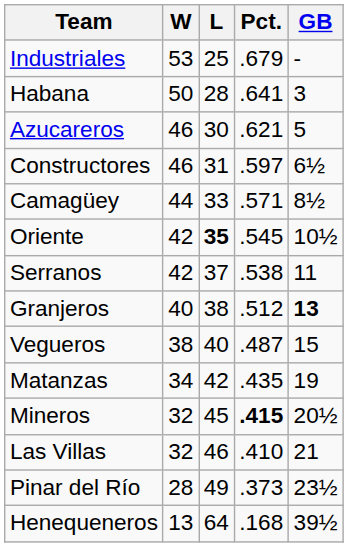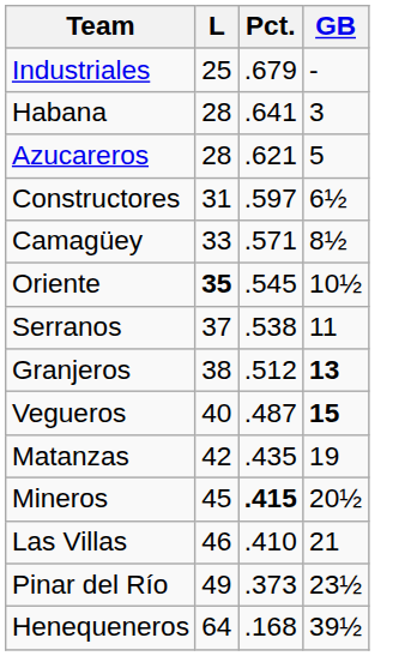 <table class="wikitable">
 <tr>
 <th>Team</th>
-<th>W</th>
 <th>L</th>
 <th>Pct.</th>
 <th><a href='#'>GB</a></th>
 </tr>
 <tr>
 <td><a href='#'>Industriales</a></td>
-<td>53</td>
 <td>25</td>
 <td>.679</td>
 <td>-</td>
 </tr>
 <tr>
 <td>Habana</td>
-<td>50</td>
 <td>28</td>
 <td>.641</td>
 <td>3</td>
 </tr>
 <tr>
 <td><a href='#'>Azucareros</a></td>
-<td>46</td>
-<td>30</td>
+<td>28</td>
 <td>.621</td>
 <td>5</td>
 </tr>
 <tr>
 <td>Constructores</td>
-<td>46</td>
 <td>31</td>
 <td>.597</td>
 <td>6½</td>
 </tr>
 <tr>
 <td>Camagüey</td>
-<td>44</td>
 <td>33</td>
 <td>.571</td>
 <td>8½</td>
 </tr>
 <tr>
 <td>Oriente</td>
-<td>42</td>
 <td><strong>35</strong></td>
 <td>.545</td>
 <td>10½</td>
 </tr>
 <tr>
 <td>Serranos</td>
-<td>42</td>
 <td>37</td>
 <td>.538</td>
 <td>11</td>
 </tr>
 <tr>
 <td>Granjeros</td>
-<td>40</td>
 <td>38</td>
 <td>.512</td>
 <td><strong>13</strong></td>
 </tr>
 <tr>
 <td>Vegueros</td>
-<td>38</td>
 <td>40</td>
 <td>.487</td>
-<td>15</td>
+<td><strong>15</strong></td>
 </tr>
 <tr>
 <td>Matanzas</td>
-<td>34</td>
 <td>42</td>
 <td>.435</td>
 <td>19</td>
 </tr>
 <tr>
 <td>Mineros</td>
-<td>32</td>
 <td>45</td>
 <td><strong>.415</strong></td>
 <td>20½</td>
 </tr>
 <tr>
 <td>Las Villas</td>
-<td>32</td>
 <td>46</td>
 <td>.410</td>
 <td>21</td>
 </tr>
 <tr>
 <td>Pinar del Río</td>
-<td>28</td>
 <td>49</td>
 <td>.373</td>
 <td>23½</td>
 </tr>
 <tr>
 <td>Henequeneros</td>
-<td>13</td>
 <td>64</td>
 <td>.168</td>
 <td>39½</td>
 </tr>
 </table>
